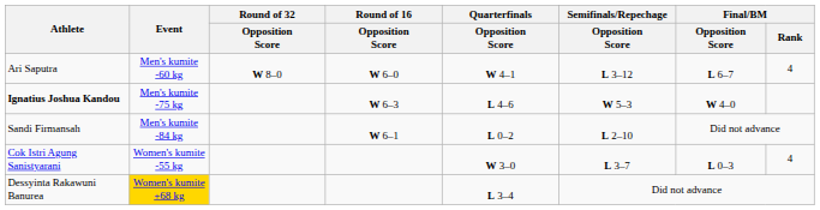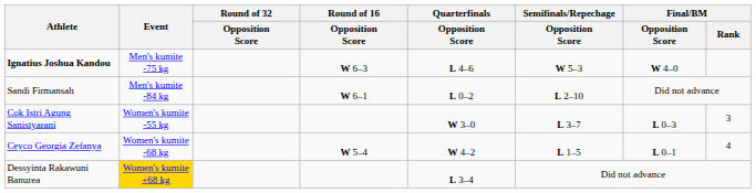 <table class=wikitable style="text-align:center; font-size:90%">
 <tr>
 <th width="160" rowspan="2">Athlete</th>
 <th width="100" rowspan="2">Event</th>
 <th width="150">Round of 32</th>
 <th width="150">Round of 16</th>
 <th width="150">Quarterfinals</th>
 <th width="150">Semifinals/Repechage</th>
 <th width="180" colspan="2">Final/BM</th>
 </tr>
 <tr>
 <th>Opposition<br>Score</th>
 <th>Opposition<br>Score</th>
 <th>Opposition<br>Score</th>
 <th>Opposition<br>Score</th>
 <th>Opposition<br>Score</th>
 <th>Rank</th>
-</tr>
-<tr>
-<td align=left>Ari Saputra</td>
-<td align=centre><a href='#'> Men's kumite -60 kg</a></td>
-<td><br><strong>W</strong> 8–0</td>
-<td><br><strong>W</strong> 6–0</td>
-<td><br><strong>W</strong> 4–1</td>
-<td><br><strong>L</strong> 3–12</td>
-<td><br><strong>L</strong> 6–7</td>
-<td>4</td>
 </tr>
 <tr>
 <td align=left><strong>Ignatius Joshua Kandou</strong></td>
 <td align=centre><a href='#'> Men's kumite -75 kg</a></td>
 <td></td>
 <td><br><strong>W</strong> 6–3</td>
 <td><br><strong>L</strong> 4–6</td>
 <td><br><strong>W</strong> 5–3</td>
 <td><br><strong>W</strong> 4–0</td>
 <td></td>
 </tr>
 <tr>
 <td align=left>Sandi Firmansah</td>
 <td align=centre><a href='#'> Men's kumite -84 kg</a></td>
 <td></td>
 <td><br><strong>W</strong> 6–1</td>
 <td><br><strong>L</strong> 0–2</td>
 <td><br><strong>L</strong> 2–10</td>
 <td colspan="2">Did not advance</td>
 </tr>
 <tr>
 <td align=left><a href='#'>Cok Istri Agung Sanistyarani</a></td>
 <td align=centre><a href='#'> Women's kumite -55 kg</a></td>
 <td></td>
 <td></td>
 <td><br><strong>W</strong> 3–0</td>
 <td><br><strong>L</strong> 3–7</td>
 <td><br><strong>L</strong> 0–3</td>
+<td>3</td>
+</tr>
+<tr>
+<td align=left><a href='#'>Ceyco Georgia Zefanya</a></td>
+<td align=centre><a href='#'> Women's kumite -68 kg</a></td>
+<td></td>
+<td><br><strong>W</strong> 5–4</td>
+<td><br><strong>W</strong> 4–2</td>
+<td><br><strong>L</strong> 1–5</td>
+<td><br><strong>L</strong> 0–1</td>
 <td>4</td>
 </tr>
 <tr>
 <td align=left>Dessyinta Rakawuni Banurea</td>
 <td align=centre style="background: gold;"><a href='#'> Women's kumite +68 kg</a></td>
 <td></td>
 <td></td>
 <td><br><strong>L</strong> 3–4</td>
 <td colspan="3">Did not advance</td>
 </tr>
 </table>
